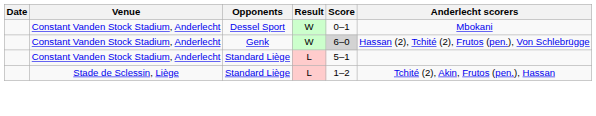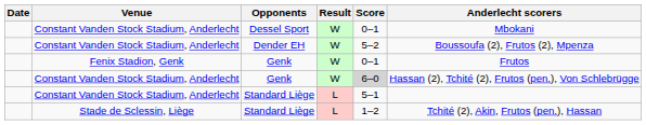 <table class="wikitable sortable" style="text-align:center">
 <tr>
 <th>Date</th>
 <th>Venue</th>
 <th>Opponents</th>
 <th>Result</th>
 <th>Score</th>
 <th class=unsortable>Anderlecht scorers</th>
 </tr>
 <tr>
 <td></td>
 <td><a href='#'>Constant Vanden Stock Stadium</a>, <a href='#'>Anderlecht</a></td>
 <td><a href='#'>Dessel Sport</a></td>
 <td bgcolor="#cfc">W</td>
 <td>0–1</td>
 <td><a href='#'>Mbokani</a></td>
+</tr>
+<tr>
+<td></td>
+<td><a href='#'>Constant Vanden Stock Stadium</a>, <a href='#'>Anderlecht</a></td>
+<td><a href='#'>Dender EH</a></td>
+<td bgcolor="#cfc">W</td>
+<td>5–2</td>
+<td><a href='#'>Boussoufa</a> (2), <a href='#'>Frutos</a> (2), <a href='#'>Mpenza</a></td>
+</tr>
+<tr>
+<td></td>
+<td><a href='#'>Fenix Stadion</a>, <a href='#'>Genk</a></td>
+<td><a href='#'>Genk</a></td>
+<td bgcolor="#cfc">W</td>
+<td>0–1</td>
+<td><a href='#'>Frutos</a></td>
 </tr>
 <tr>
 <td></td>
 <td><a href='#'>Constant Vanden Stock Stadium</a>, <a href='#'>Anderlecht</a></td>
 <td><a href='#'>Genk</a></td>
 <td bgcolor="#cfc">W</td>
 <td style="background: lightgrey;">6–0</td>
 <td><a href='#'>Hassan</a> (2), <a href='#'>Tchité</a> (2), <a href='#'>Frutos</a> (<a href='#'>pen.</a>), <a href='#'>Von Schlebrügge</a></td>
 </tr>
 <tr>
 <td></td>
 <td><a href='#'>Constant Vanden Stock Stadium</a>, <a href='#'>Anderlecht</a></td>
 <td><a href='#'>Standard Liège</a></td>
 <td bgcolor="#fcc">L</td>
 <td>5–1</td>
 <td></td>
 </tr>
 <tr>
 <td></td>
 <td><a href='#'>Stade de Sclessin</a>, <a href='#'>Liège</a></td>
 <td><a href='#'>Standard Liège</a></td>
 <td bgcolor="#fcc">L</td>
 <td>1–2</td>
 <td><a href='#'>Tchité</a> (2), <a href='#'>Akin</a>, <a href='#'>Frutos</a> (<a href='#'>pen.</a>), <a href='#'>Hassan</a></td>
 </tr>
 </table>
